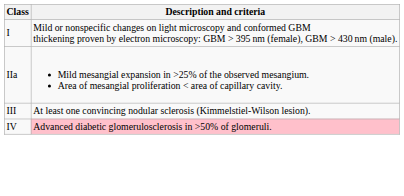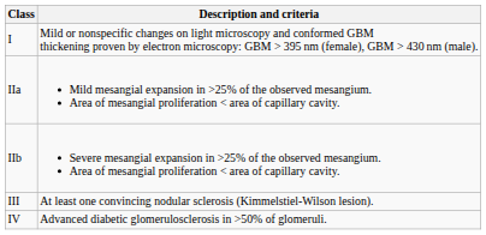 <table class=wikitable>
 <tr>
 <th>Class</th>
 <th>Description and criteria</th>
 </tr>
 <tr>
 <td>I</td>
 <td>Mild or nonspecific changes on light microscopy and conformed GBM<br>thickening proven by electron microscopy: GBM > 395 nm (female), GBM > 430 nm (male).</td>
 </tr>
 <tr>
 <td>IIa</td>
 <td><br><ul><li>Mild mesangial expansion in >25% of the observed mesangium.</li><li>Area of mesangial proliferation < area of capillary cavity.</li></ul></td>
 </tr>
 <tr>
+<td>IIb</td>
+<td><br><ul><li>Severe mesangial expansion in >25% of the observed mesangium.</li><li>Area of mesangial proliferation < area of capillary cavity.</li></ul></td>
+</tr>
+<tr>
 <td>III</td>
 <td>At least one convincing nodular sclerosis (Kimmelstiel-Wilson lesion).</td>
 </tr>
 <tr>
 <td>IV</td>
-<td style="background: pink;">Advanced diabetic glomerulosclerosis in >50% of glomeruli.</td>
+<td>Advanced diabetic glomerulosclerosis in >50% of glomeruli.</td>
 </tr>
 </table>
